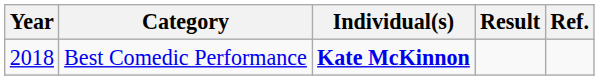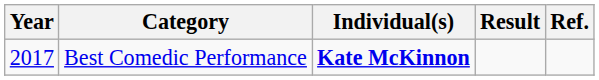 <table class="wikitable">
 <tr>
 <th>Year</th>
 <th>Category</th>
 <th>Individual(s)</th>
 <th>Result</th>
 <th>Ref.</th>
 </tr>
 <tr>
-<td><a href='#'>2018</a></td>
+<td><a href='#'>2017</a></td>
 <td><a href='#'>Best Comedic Performance</a></td>
 <td><strong><a href='#'>Kate McKinnon</a></strong></td>
 <td></td>
 <td align="center"></td>
 </tr>
 </table>
